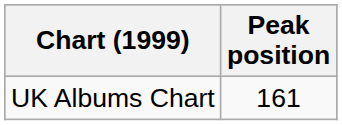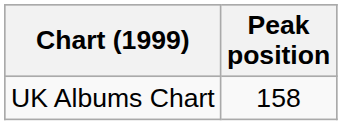 <table class="wikitable sortable">
 <tr>
 <th>Chart (1999)</th>
 <th>Peak<br>position</th>
 </tr>
 <tr>
 <td align="left">UK Albums Chart</td>
-<td style="text-align:center;">161</td>
+<td style="text-align:center;">158</td>
 </tr>
 </table>
